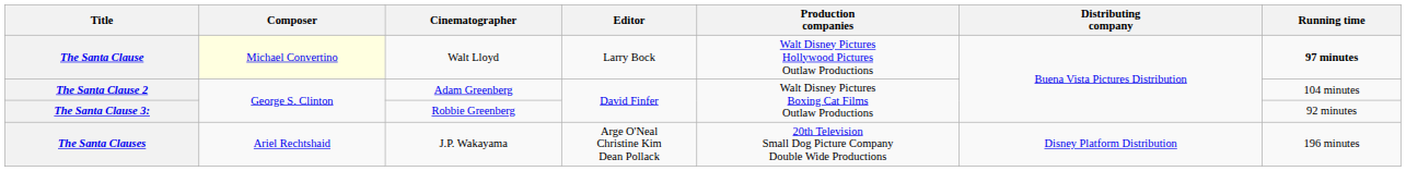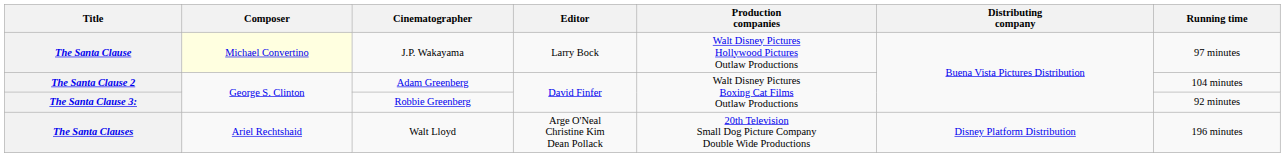 <table class="wikitable sortable" style="text-align:center; width:99%;">
 <tr>
 <th style="text-align:center;">Title</th>
 <th style="text-align:center;">Composer</th>
 <th style="text-align:center;">Cinematographer</th>
 <th style="text-align:center;">Editor</th>
 <th style="text-align:center;">Production<br>companies</th>
 <th style="text-align:center;">Distributing<br>company</th>
 <th style="text-align:center;">Running time</th>
 </tr>
 <tr>
 <th><em><a href='#'>The Santa Clause</a></em></th>
 <td style="background: lightyellow;"><a href='#'>Michael Convertino</a></td>
-<td>Walt Lloyd</td>
+<td>J.P. Wakayama</td>
 <td>Larry Bock</td>
 <td><a href='#'>Walt Disney Pictures</a><br><a href='#'>Hollywood Pictures</a><br>Outlaw Productions</td>
 <td rowspan="3"><a href='#'>Buena Vista Pictures Distribution</a></td>
-<td><strong>97 minutes</strong></td>
+<td>97 minutes</td>
 </tr>
 <tr>
 <th><em><a href='#'>The Santa Clause 2</a></em></th>
 <td rowspan="2"><a href='#'>George S. Clinton</a></td>
 <td><a href='#'>Adam Greenberg</a></td>
 <td rowspan="2"><a href='#'>David Finfer</a></td>
 <td rowspan="2">Walt Disney Pictures<br><a href='#'>Boxing Cat Films</a><br>Outlaw Productions</td>
 <td>104 minutes</td>
 </tr>
 <tr>
 <th><em><a href='#'>The Santa Clause 3:<br></a></em></th>
 <td><a href='#'>Robbie Greenberg</a></td>
 <td>92 minutes</td>
 </tr>
 <tr>
 <th><em><a href='#'>The Santa Clauses</a></em></th>
 <td><a href='#'>Ariel Rechtshaid</a></td>
-<td>J.P. Wakayama</td>
+<td>Walt Lloyd</td>
 <td>Arge O'Neal<br>Christine Kim<br>Dean Pollack</td>
 <td><a href='#'>20th Television</a><br>Small Dog Picture Company<br>Double Wide Productions</td>
 <td><a href='#'>Disney Platform Distribution</a></td>
 <td>196 minutes</td>
 </tr>
 </table>
